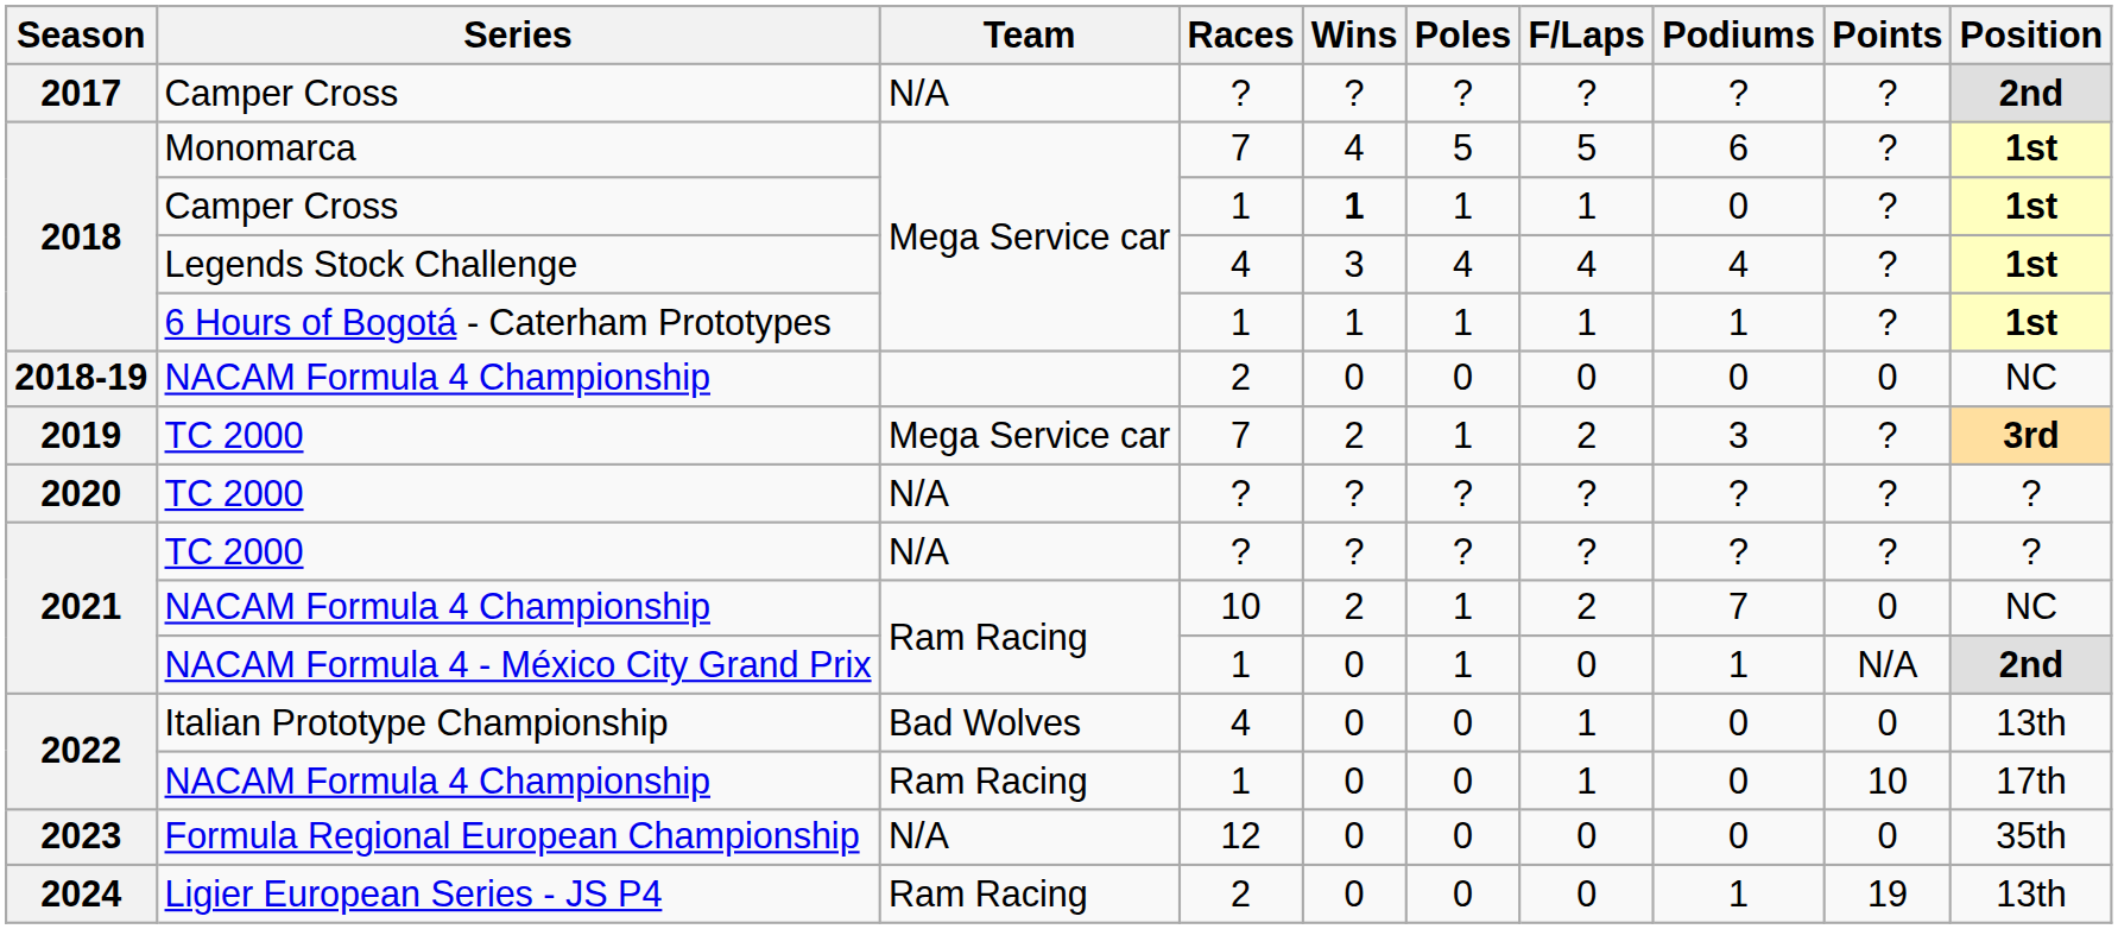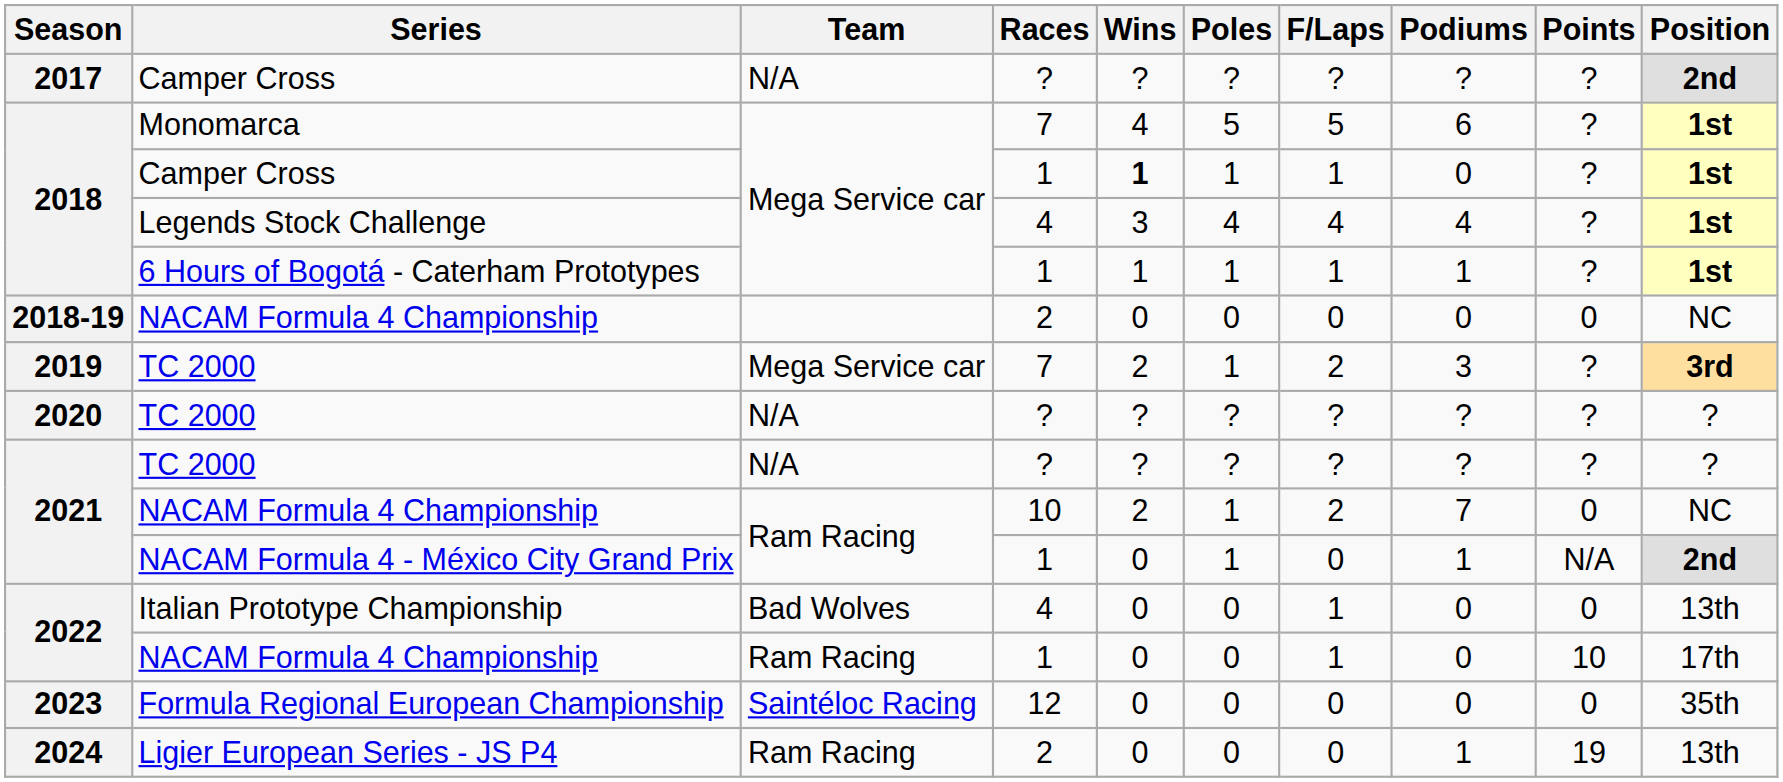 <table class="wikitable" style="font-size: 90%; text-align:center">
 <tr>
 <th>Season</th>
 <th>Series</th>
 <th>Team</th>
 <th>Races</th>
 <th>Wins</th>
 <th>Poles</th>
 <th>F/Laps</th>
 <th>Podiums</th>
 <th>Points</th>
 <th>Position</th>
 </tr>
 <tr>
 <th>2017</th>
 <td align="left">Camper Cross</td>
 <td align="left">N/A</td>
 <td>?</td>
 <td>?</td>
 <td>?</td>
 <td>?</td>
 <td>?</td>
 <td>?</td>
 <td style="background:#DFDFDF;"><strong>2nd</strong></td>
 </tr>
 <tr>
 <th rowspan="4">2018</th>
 <td align="left">Monomarca</td>
 <td rowspan="4" align="left">Mega Service car</td>
 <td>7</td>
 <td>4</td>
 <td>5</td>
 <td>5</td>
 <td>6</td>
 <td>?</td>
 <td style="background:#FFFFBF;"><strong>1st</strong></td>
 </tr>
 <tr>
 <td align="left">Camper Cross</td>
 <td>1</td>
 <td><strong>1</strong></td>
 <td>1</td>
 <td>1</td>
 <td>0</td>
 <td>?</td>
 <td style="background:#FFFFBF;"><strong>1st</strong></td>
 </tr>
 <tr>
 <td align="left">Legends Stock Challenge</td>
 <td>4</td>
 <td>3</td>
 <td>4</td>
 <td>4</td>
 <td>4</td>
 <td>?</td>
 <td style="background:#FFFFBF;"><strong>1st</strong></td>
 </tr>
 <tr>
 <td align="left"><a href='#'>6 Hours of Bogotá</a> - Caterham Prototypes</td>
 <td>1</td>
 <td>1</td>
 <td>1</td>
 <td>1</td>
 <td>1</td>
 <td>?</td>
 <td style="background:#FFFFBF;"><strong>1st</strong></td>
 </tr>
 <tr>
 <th nowrap>2018-19</th>
 <td align=left><a href='#'>NACAM Formula 4 Championship</a></td>
 <td></td>
 <td>2</td>
 <td>0</td>
 <td>0</td>
 <td>0</td>
 <td>0</td>
 <td>0</td>
 <td>NC</td>
 </tr>
 <tr>
 <th>2019</th>
 <td align="left"><a href='#'>TC 2000</a></td>
 <td align=left>Mega Service car</td>
 <td>7</td>
 <td>2</td>
 <td>1</td>
 <td>2</td>
 <td>3</td>
 <td>?</td>
 <td bgcolor="#FFDF9F"><strong>3rd</strong></td>
 </tr>
 <tr>
 <th>2020</th>
 <td align="left"><a href='#'>TC 2000</a></td>
 <td align="left">N/A</td>
 <td>?</td>
 <td>?</td>
 <td>?</td>
 <td>?</td>
 <td>?</td>
 <td>?</td>
 <td>?</td>
 </tr>
 <tr>
 <th rowspan="3">2021</th>
 <td align="left"><a href='#'>TC 2000</a></td>
 <td align=left>N/A</td>
 <td>?</td>
 <td>?</td>
 <td>?</td>
 <td>?</td>
 <td>?</td>
 <td>?</td>
 <td>?</td>
 </tr>
 <tr>
 <td align="left"><a href='#'>NACAM Formula 4 Championship</a></td>
 <td rowspan="2" align="left">Ram Racing</td>
 <td>10</td>
 <td>2</td>
 <td>1</td>
 <td>2</td>
 <td>7</td>
 <td>0</td>
 <td>NC</td>
 </tr>
 <tr>
 <td align=left nowrap><a href='#'>NACAM Formula 4 - México City Grand Prix</a></td>
 <td>1</td>
 <td>0</td>
 <td>1</td>
 <td>0</td>
 <td>1</td>
 <td>N/A</td>
 <td style="background:#DFDFDF;"><strong>2nd</strong></td>
 </tr>
 <tr>
 <th rowspan="2">2022</th>
 <td align="left">Italian Prototype Championship</td>
 <td align="left">Bad Wolves</td>
 <td>4</td>
 <td>0</td>
 <td>0</td>
 <td>1</td>
 <td>0</td>
 <td>0</td>
 <td>13th</td>
 </tr>
 <tr>
 <td align="left"><a href='#'>NACAM Formula 4 Championship</a></td>
 <td align="left">Ram Racing</td>
 <td>1</td>
 <td>0</td>
 <td>0</td>
 <td>1</td>
 <td>0</td>
 <td>10</td>
 <td>17th</td>
 </tr>
 <tr>
 <th>2023</th>
 <td align="left"><a href='#'>Formula Regional European Championship</a></td>
-<td align=left>N/A</td>
+<td align="left"><a href='#'>Saintéloc Racing</a></td>
 <td>12</td>
 <td>0</td>
 <td>0</td>
 <td>0</td>
 <td>0</td>
 <td>0</td>
 <td>35th</td>
 </tr>
 <tr>
 <th>2024</th>
 <td align=left><a href='#'>Ligier European Series - JS P4</a></td>
 <td align="left">Ram Racing</td>
 <td>2</td>
 <td>0</td>
 <td>0</td>
 <td>0</td>
 <td>1</td>
 <td>19</td>
 <td>13th</td>
 </tr>
 </table>
